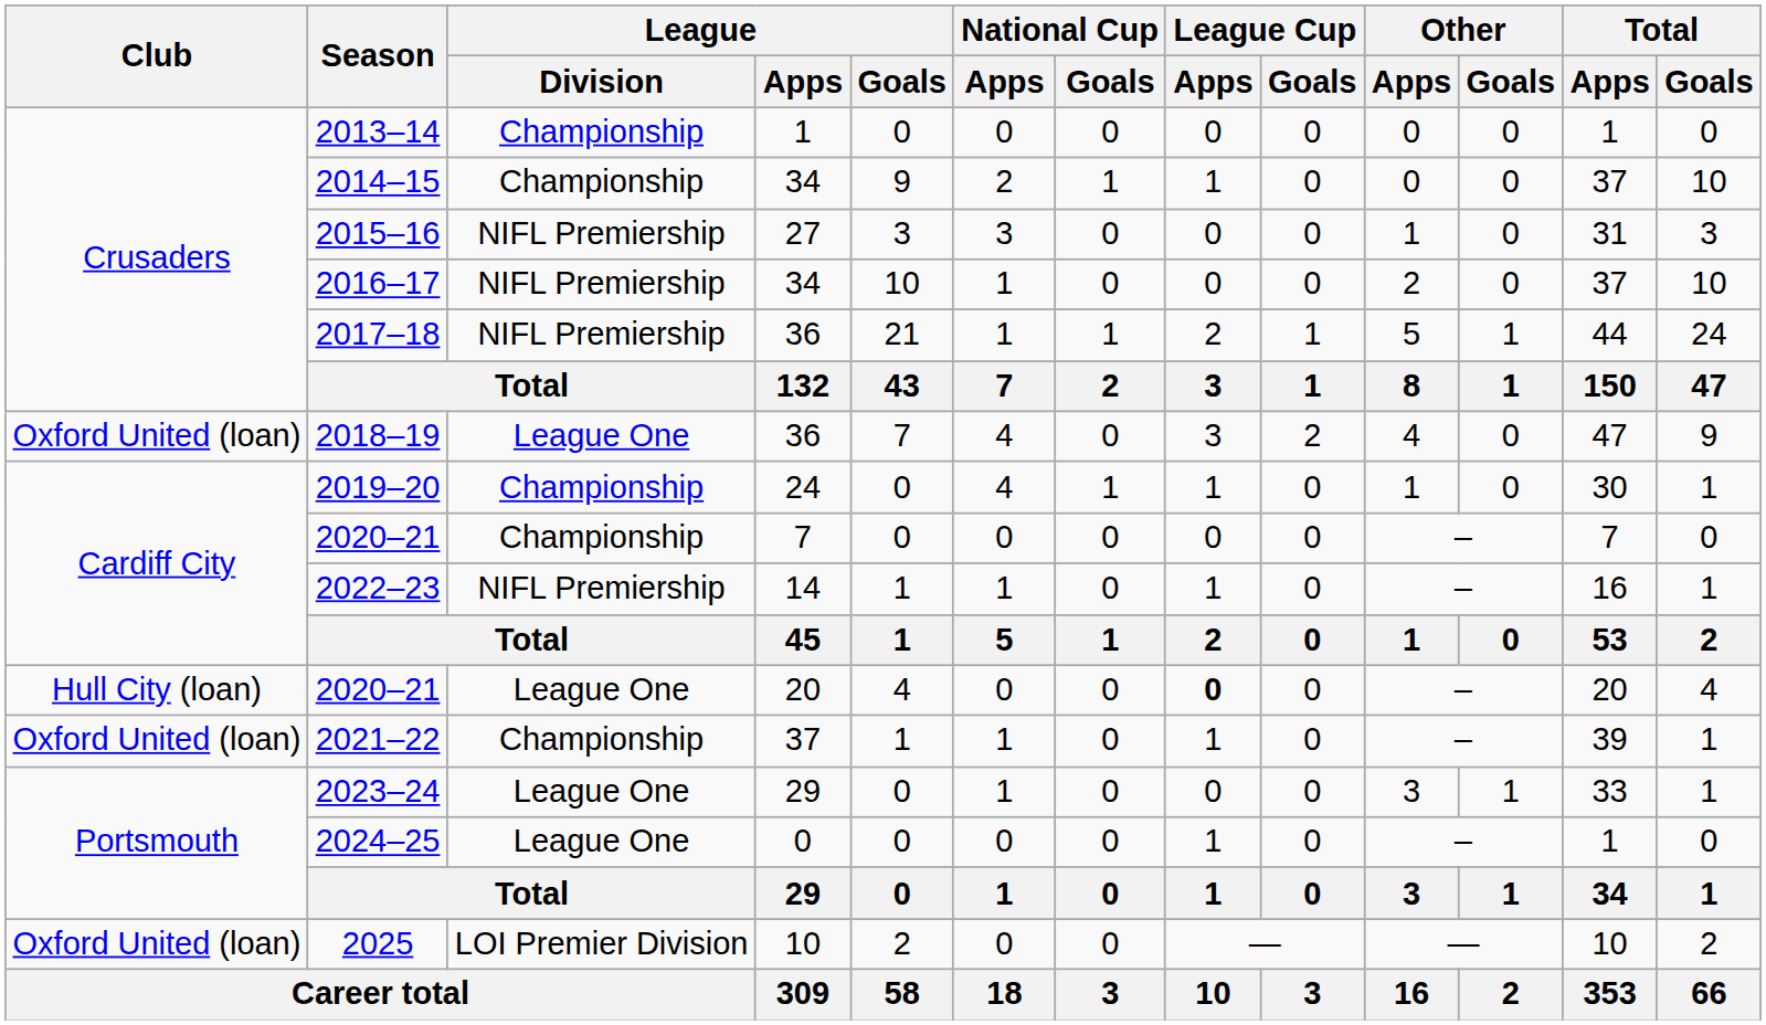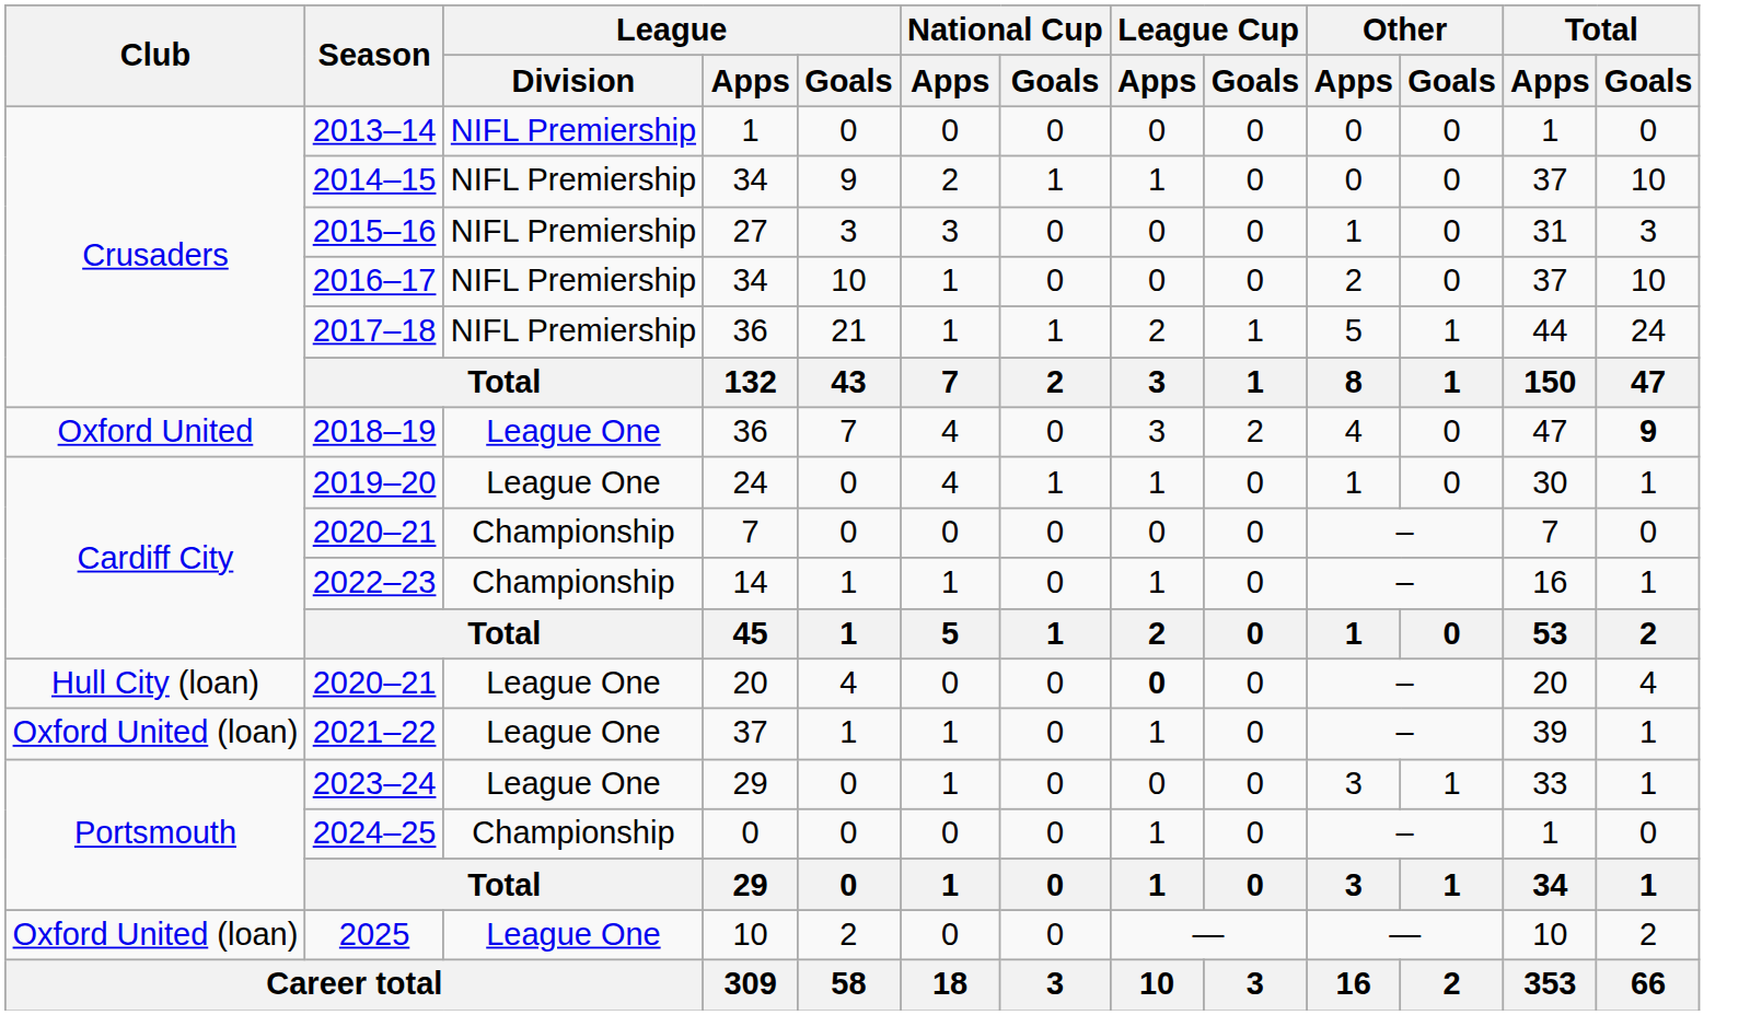 <table class="wikitable" style="text-align: center">
 <tr>
 <th rowspan="2">Club</th>
 <th rowspan="2">Season</th>
 <th colspan="3">League</th>
 <th colspan="2">National Cup</th>
 <th colspan="2">League Cup</th>
 <th colspan="2">Other</th>
 <th colspan="2">Total</th>
 </tr>
 <tr>
 <th>Division</th>
 <th>Apps</th>
 <th>Goals</th>
 <th>Apps</th>
 <th>Goals</th>
 <th>Apps</th>
 <th>Goals</th>
 <th>Apps</th>
 <th>Goals</th>
 <th>Apps</th>
 <th>Goals</th>
 </tr>
 <tr>
 <td rowspan="6"><a href='#'>Crusaders</a></td>
 <td><a href='#'>2013–14</a></td>
-<td><a href='#'>Championship</a></td>
+<td><a href='#'>NIFL Premiership</a></td>
 <td>1</td>
 <td>0</td>
 <td>0</td>
 <td>0</td>
 <td>0</td>
 <td>0</td>
 <td>0</td>
 <td>0</td>
 <td>1</td>
 <td>0</td>
 </tr>
 <tr>
 <td><a href='#'>2014–15</a></td>
-<td>Championship</td>
+<td>NIFL Premiership</td>
 <td>34</td>
 <td>9</td>
 <td>2</td>
 <td>1</td>
 <td>1</td>
 <td>0</td>
 <td>0</td>
 <td>0</td>
 <td>37</td>
 <td>10</td>
 </tr>
 <tr>
 <td><a href='#'>2015–16</a></td>
 <td>NIFL Premiership</td>
 <td>27</td>
 <td>3</td>
 <td>3</td>
 <td>0</td>
 <td>0</td>
 <td>0</td>
 <td>1</td>
 <td>0</td>
 <td>31</td>
 <td>3</td>
 </tr>
 <tr>
 <td><a href='#'>2016–17</a></td>
 <td>NIFL Premiership</td>
 <td>34</td>
 <td>10</td>
 <td>1</td>
 <td>0</td>
 <td>0</td>
 <td>0</td>
 <td>2</td>
 <td>0</td>
 <td>37</td>
 <td>10</td>
 </tr>
 <tr>
 <td><a href='#'>2017–18</a></td>
 <td>NIFL Premiership</td>
 <td>36</td>
 <td>21</td>
 <td>1</td>
 <td>1</td>
 <td>2</td>
 <td>1</td>
 <td>5</td>
 <td>1</td>
 <td>44</td>
 <td>24</td>
 </tr>
 <tr>
 <th colspan="2">Total</th>
 <th>132</th>
 <th>43</th>
 <th>7</th>
 <th>2</th>
 <th>3</th>
 <th>1</th>
 <th>8</th>
 <th>1</th>
 <th>150</th>
 <th>47</th>
 </tr>
 <tr>
-<td><a href='#'>Oxford United</a> (loan)</td>
+<td><a href='#'>Oxford United</a></td>
 <td><a href='#'>2018–19</a></td>
 <td><a href='#'>League One</a></td>
 <td>36</td>
 <td>7</td>
 <td>4</td>
 <td>0</td>
 <td>3</td>
 <td>2</td>
 <td>4</td>
 <td>0</td>
 <td>47</td>
-<td>9</td>
+<td><strong>9</strong></td>
 </tr>
 <tr>
 <td rowspan=4><a href='#'>Cardiff City</a></td>
 <td><a href='#'>2019–20</a></td>
-<td><a href='#'>Championship</a></td>
+<td>League One</td>
 <td>24</td>
 <td>0</td>
 <td>4</td>
 <td>1</td>
 <td>1</td>
 <td>0</td>
 <td>1</td>
 <td>0</td>
 <td>30</td>
 <td>1</td>
 </tr>
 <tr>
 <td><a href='#'>2020–21</a></td>
 <td>Championship</td>
 <td>7</td>
 <td>0</td>
 <td>0</td>
 <td>0</td>
 <td>0</td>
 <td>0</td>
 <td colspan=2>–</td>
 <td>7</td>
 <td>0</td>
 </tr>
 <tr>
 <td><a href='#'>2022–23</a></td>
-<td>NIFL Premiership</td>
+<td>Championship</td>
 <td>14</td>
 <td>1</td>
 <td>1</td>
 <td>0</td>
 <td>1</td>
 <td>0</td>
 <td colspan=2>–</td>
 <td>16</td>
 <td>1</td>
 </tr>
 <tr>
 <th colspan="2">Total</th>
 <th>45</th>
 <th>1</th>
 <th>5</th>
 <th>1</th>
 <th>2</th>
 <th>0</th>
 <th>1</th>
 <th>0</th>
 <th>53</th>
 <th>2</th>
 </tr>
 <tr>
 <td><a href='#'>Hull City</a> (loan)</td>
 <td><a href='#'>2020–21</a></td>
 <td>League One</td>
 <td>20</td>
 <td>4</td>
 <td>0</td>
 <td>0</td>
 <td><strong>0</strong></td>
 <td>0</td>
 <td colspan=2>–</td>
 <td>20</td>
 <td>4</td>
 </tr>
 <tr>
 <td><a href='#'>Oxford United</a> (loan)</td>
 <td><a href='#'>2021–22</a></td>
-<td>Championship</td>
+<td>League One</td>
 <td>37</td>
 <td>1</td>
 <td>1</td>
 <td>0</td>
 <td>1</td>
 <td>0</td>
 <td colspan=2>–</td>
 <td>39</td>
 <td>1</td>
 </tr>
 <tr>
 <td rowspan=3><a href='#'>Portsmouth</a></td>
 <td><a href='#'>2023–24</a></td>
 <td>League One</td>
 <td>29</td>
 <td>0</td>
 <td>1</td>
 <td>0</td>
 <td>0</td>
 <td>0</td>
 <td>3</td>
 <td>1</td>
 <td>33</td>
 <td>1</td>
 </tr>
 <tr>
 <td><a href='#'>2024–25</a></td>
-<td>League One</td>
+<td>Championship</td>
 <td>0</td>
 <td>0</td>
 <td>0</td>
 <td>0</td>
 <td>1</td>
 <td>0</td>
 <td colspan=2>–</td>
 <td>1</td>
 <td>0</td>
 </tr>
 <tr>
 <th colspan="2">Total</th>
 <th>29</th>
 <th>0</th>
 <th>1</th>
 <th>0</th>
 <th>1</th>
 <th>0</th>
 <th>3</th>
 <th>1</th>
 <th>34</th>
 <th>1</th>
 </tr>
 <tr>
 <td><a href='#'>Oxford United</a> (loan)</td>
 <td><a href='#'>2025</a></td>
-<td>LOI Premier Division</td>
+<td><a href='#'>League One</a></td>
 <td>10</td>
 <td>2</td>
 <td>0</td>
 <td>0</td>
 <td colspan="2">—</td>
 <td colspan="2">—</td>
 <td>10</td>
 <td>2</td>
 </tr>
 <tr>
 <th colspan="3">Career total</th>
 <th>309</th>
 <th>58</th>
 <th>18</th>
 <th>3</th>
 <th>10</th>
 <th>3</th>
 <th>16</th>
 <th>2</th>
 <th>353</th>
 <th>66</th>
 </tr>
 </table>
